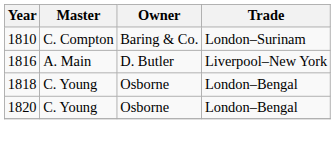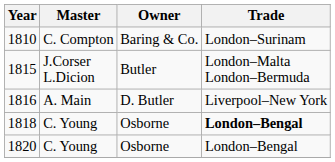 <table class="sortable wikitable">
 <tr>
 <th>Year</th>
 <th>Master</th>
 <th>Owner</th>
 <th>Trade</th>
 </tr>
 <tr>
 <td>1810</td>
 <td>C. Compton</td>
 <td>Baring & Co.</td>
 <td>London–Surinam</td>
 </tr>
 <tr>
+<td>1815</td>
+<td>J.Corser<br>L.Dicion</td>
+<td>Butler</td>
+<td>London–Malta<br>London–Bermuda</td>
+</tr>
+<tr>
 <td>1816</td>
 <td>A. Main</td>
 <td>D. Butler</td>
 <td>Liverpool–New York</td>
 </tr>
 <tr>
 <td>1818</td>
 <td>C. Young</td>
 <td>Osborne</td>
-<td>London–Bengal</td>
+<td><strong>London–Bengal</strong></td>
 </tr>
 <tr>
 <td>1820</td>
 <td>C. Young</td>
 <td>Osborne</td>
 <td>London–Bengal</td>
 </tr>
 <tr>
 </tr>
 </table>
